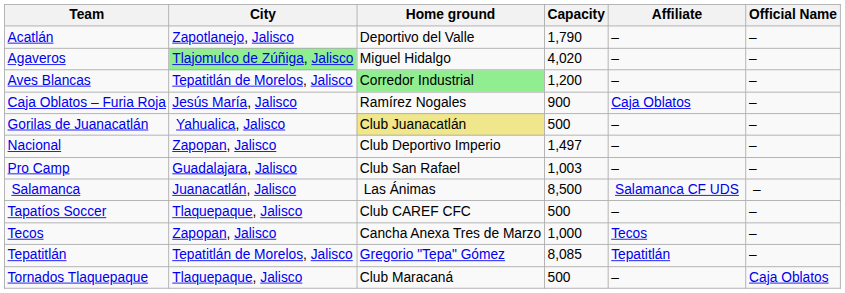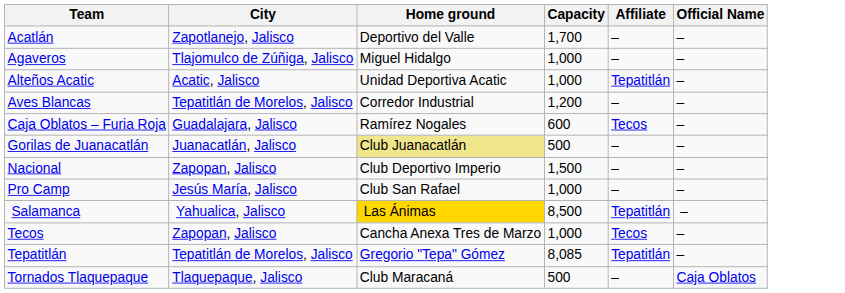 <table class="wikitable sortable">
 <tr>
 <th>Team</th>
 <th>City</th>
 <th>Home ground</th>
 <th>Capacity</th>
 <th>Affiliate</th>
 <th>Official Name</th>
 </tr>
 <tr>
 <td><a href='#'>Acatlán</a></td>
 <td><a href='#'>Zapotlanejo</a>, <a href='#'>Jalisco</a></td>
 <td>Deportivo del Valle</td>
-<td>1,790</td>
+<td>1,700</td>
 <td>–</td>
 <td>–</td>
 </tr>
 <tr>
 <td><a href='#'>Agaveros</a></td>
-<td style="background: lightgreen;"><a href='#'>Tlajomulco de Zúñiga</a>, <a href='#'>Jalisco</a></td>
+<td><a href='#'>Tlajomulco de Zúñiga</a>, <a href='#'>Jalisco</a></td>
 <td>Miguel Hidalgo</td>
-<td>4,020</td>
+<td>1,000</td>
 <td>–</td>
+<td>–</td>
+</tr>
+<tr>
+<td><a href='#'>Alteños Acatic</a></td>
+<td><a href='#'>Acatic</a>, <a href='#'>Jalisco</a></td>
+<td>Unidad Deportiva Acatic</td>
+<td>1,000</td>
+<td><a href='#'>Tepatitlán</a></td>
 <td>–</td>
 </tr>
 <tr>
 <td><a href='#'>Aves Blancas</a></td>
 <td><a href='#'>Tepatitlán de Morelos</a>, <a href='#'>Jalisco</a></td>
-<td style="background: lightgreen;">Corredor Industrial</td>
+<td>Corredor Industrial</td>
 <td>1,200</td>
 <td>–</td>
 <td>–</td>
 </tr>
 <tr>
 <td><a href='#'>Caja Oblatos – Furia Roja</a></td>
-<td><a href='#'>Jesús María</a>, <a href='#'>Jalisco</a></td>
+<td><a href='#'>Guadalajara</a>, <a href='#'>Jalisco</a></td>
 <td>Ramírez Nogales</td>
-<td>900</td>
-<td><a href='#'>Caja Oblatos</a></td>
+<td>600</td>
+<td><a href='#'>Tecos</a></td>
 <td>–</td>
 </tr>
 <tr>
 <td><a href='#'>Gorilas de Juanacatlán</a></td>
-<td> <a href='#'>Yahualica</a>, <a href='#'>Jalisco</a> </td>
+<td><a href='#'>Juanacatlán</a>, <a href='#'>Jalisco</a></td>
 <td style="background: khaki;">Club Juanacatlán</td>
 <td>500</td>
 <td>–</td>
 <td>–</td>
 </tr>
 <tr>
 <td><a href='#'>Nacional</a></td>
 <td><a href='#'>Zapopan</a>, <a href='#'>Jalisco</a></td>
 <td>Club Deportivo Imperio</td>
-<td>1,497</td>
+<td>1,500</td>
 <td>–</td>
 <td>–</td>
 </tr>
 <tr>
 <td><a href='#'>Pro Camp</a></td>
-<td><a href='#'>Guadalajara</a>, <a href='#'>Jalisco</a></td>
+<td><a href='#'>Jesús María</a>, <a href='#'>Jalisco</a></td>
 <td>Club San Rafael</td>
-<td>1,003</td>
+<td>1,000</td>
 <td>–</td>
 <td>–</td>
 </tr>
 <tr>
 <td> <a href='#'>Salamanca</a></td>
-<td><a href='#'>Juanacatlán</a>, <a href='#'>Jalisco</a></td>
-<td> Las Ánimas </td>
+<td> <a href='#'>Yahualica</a>, <a href='#'>Jalisco</a> </td>
+<td style="background: gold;"> Las Ánimas </td>
 <td>8,500</td>
-<td> <a href='#'>Salamanca CF UDS</a> </td>
+<td><a href='#'>Tepatitlán</a></td>
 <td> –</td>
-</tr>
-<tr>
-<td><a href='#'>Tapatíos Soccer</a></td>
-<td><a href='#'>Tlaquepaque</a>, <a href='#'>Jalisco</a></td>
-<td>Club CAREF CFC</td>
-<td>500</td>
-<td>–</td>
-<td>–</td>
 </tr>
 <tr>
 <td><a href='#'>Tecos</a></td>
 <td><a href='#'>Zapopan</a>, <a href='#'>Jalisco</a></td>
 <td>Cancha Anexa Tres de Marzo</td>
 <td>1,000</td>
 <td><a href='#'>Tecos</a></td>
 <td>–</td>
 </tr>
 <tr>
 <td><a href='#'>Tepatitlán</a></td>
 <td><a href='#'>Tepatitlán de Morelos</a>, <a href='#'>Jalisco</a></td>
 <td><a href='#'>Gregorio "Tepa" Gómez</a></td>
 <td>8,085</td>
 <td><a href='#'>Tepatitlán</a></td>
 <td>–</td>
 </tr>
 <tr>
 <td><a href='#'>Tornados Tlaquepaque</a></td>
 <td><a href='#'>Tlaquepaque</a>, <a href='#'>Jalisco</a></td>
 <td>Club Maracaná</td>
 <td>500</td>
 <td>–</td>
 <td><a href='#'>Caja Oblatos</a></td>
 </tr>
 </table>
